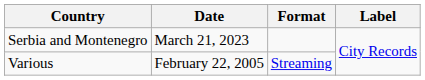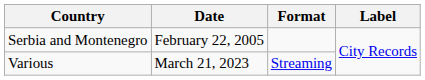 <table class="wikitable plainrowheaders">
 <tr>
 <th scope="col">Country</th>
 <th scope="col">Date</th>
 <th scope="col">Format</th>
 <th scope="col">Label</th>
 </tr>
 <tr>
 <td>Serbia and Montenegro</td>
-<td>March 21, 2023</td>
+<td>February 22, 2005</td>
 <td></td>
 <td rowspan="2"><a href='#'>City Records</a></td>
 </tr>
 <tr>
 <td>Various</td>
-<td>February 22, 2005</td>
+<td>March 21, 2023</td>
 <td><a href='#'>Streaming</a></td>
 </tr>
 </table>
